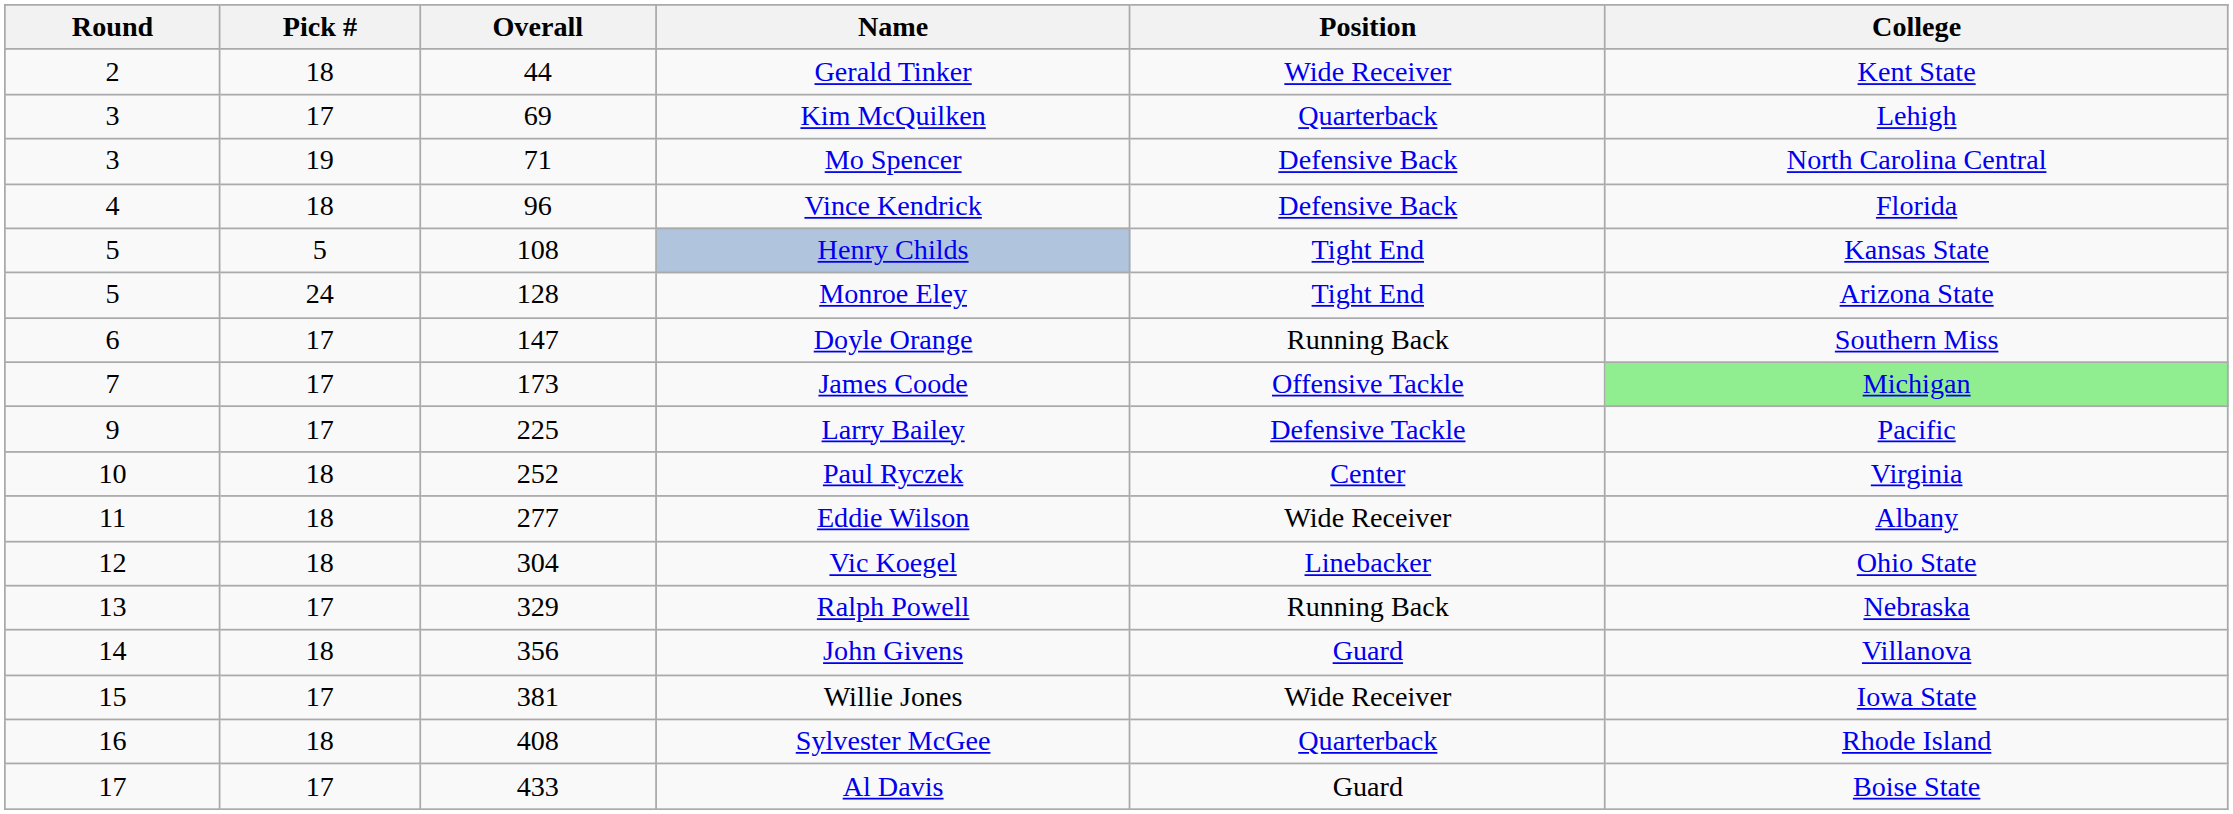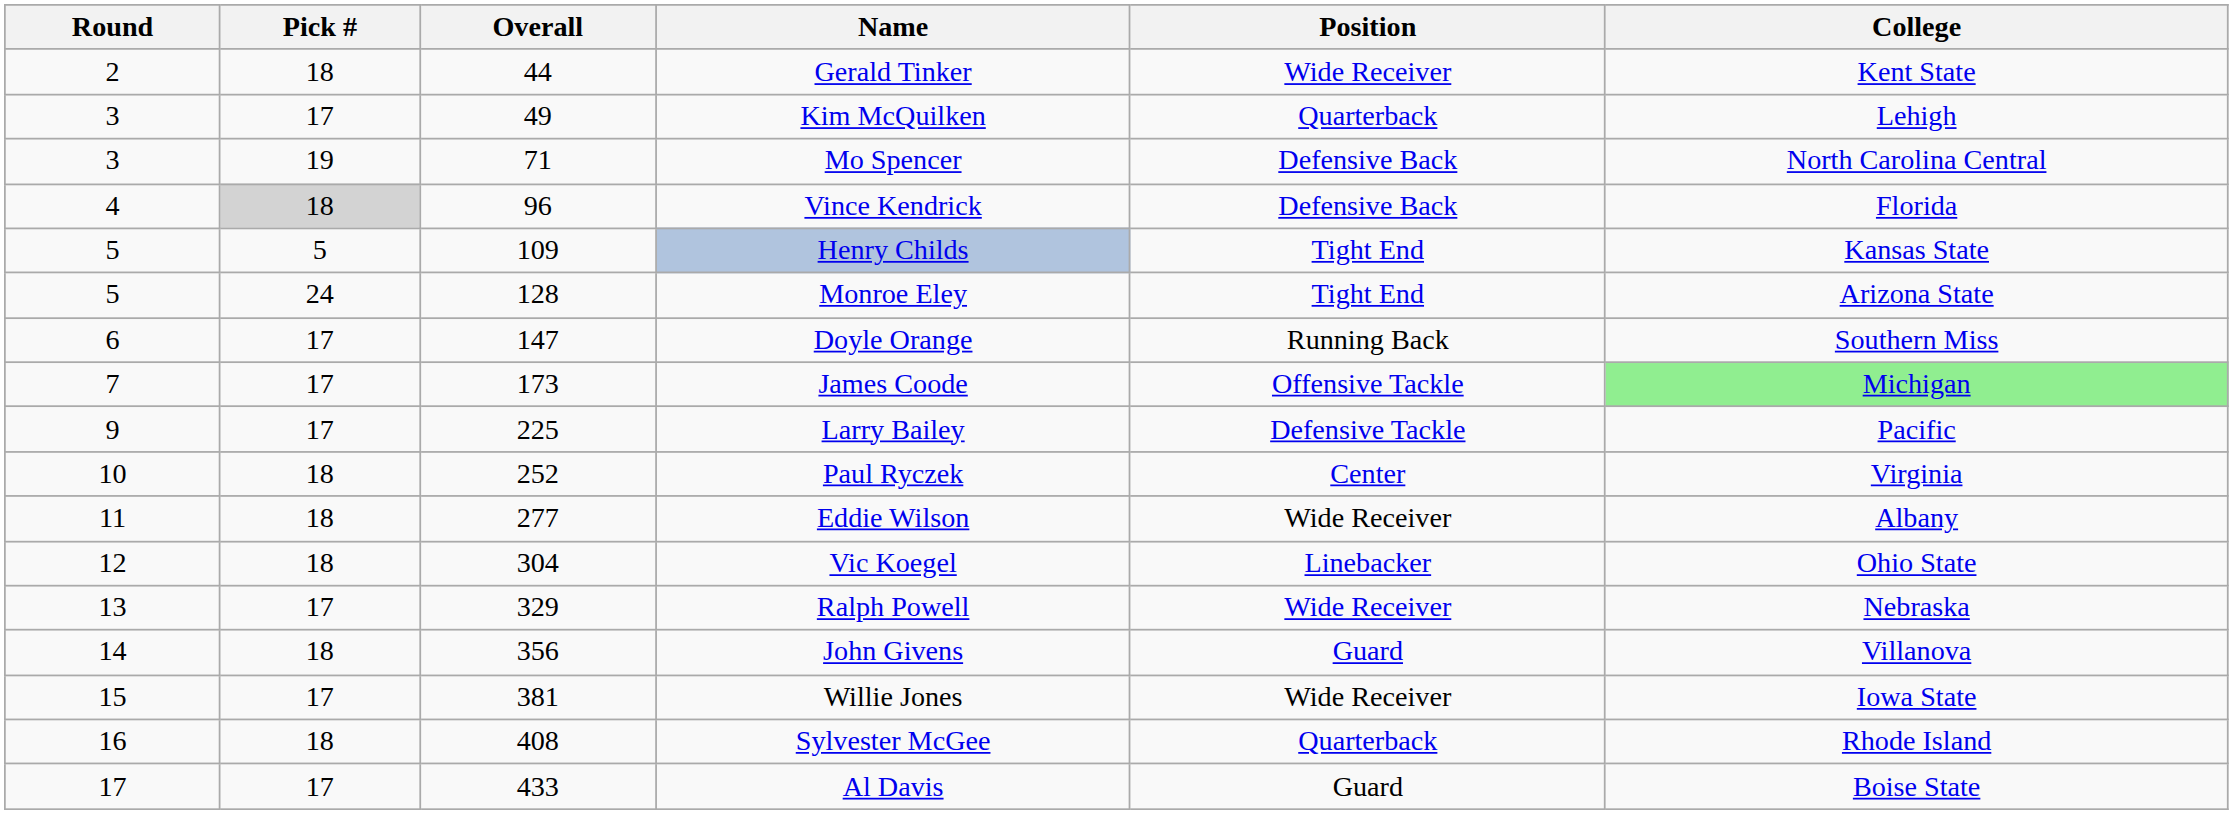 <table class="wikitable sortable sortable" style="width: 100%; text-align:center">
 <tr>
 <th>Round</th>
 <th>Pick #</th>
 <th>Overall</th>
 <th>Name</th>
 <th>Position</th>
 <th>College</th>
 </tr>
 <tr>
 <td>2</td>
 <td>18</td>
 <td>44</td>
 <td><a href='#'>Gerald Tinker</a></td>
 <td><a href='#'>Wide Receiver</a></td>
 <td><a href='#'>Kent State</a></td>
 </tr>
 <tr>
 <td>3</td>
 <td>17</td>
-<td>69</td>
+<td>49</td>
 <td><a href='#'>Kim McQuilken</a></td>
 <td><a href='#'>Quarterback</a></td>
 <td><a href='#'>Lehigh</a></td>
 </tr>
 <tr>
 <td>3</td>
 <td>19</td>
 <td>71</td>
 <td><a href='#'>Mo Spencer</a></td>
 <td><a href='#'>Defensive Back</a></td>
 <td><a href='#'>North Carolina Central</a></td>
 </tr>
 <tr>
 <td>4</td>
-<td>18</td>
+<td style="background: lightgrey;">18</td>
 <td>96</td>
 <td><a href='#'>Vince Kendrick</a></td>
 <td><a href='#'>Defensive Back</a></td>
 <td><a href='#'>Florida</a></td>
 </tr>
 <tr>
 <td>5</td>
 <td>5</td>
-<td>108</td>
+<td>109</td>
 <td bgcolor=lightsteelblue><a href='#'>Henry Childs</a></td>
 <td><a href='#'>Tight End</a></td>
 <td><a href='#'>Kansas State</a></td>
 </tr>
 <tr>
 <td>5</td>
 <td>24</td>
 <td>128</td>
 <td><a href='#'>Monroe Eley</a></td>
 <td><a href='#'>Tight End</a></td>
 <td><a href='#'>Arizona State</a></td>
 </tr>
 <tr>
 <td>6</td>
 <td>17</td>
 <td>147</td>
 <td><a href='#'>Doyle Orange</a></td>
 <td>Running Back</td>
 <td><a href='#'>Southern Miss</a></td>
 </tr>
 <tr>
 <td>7</td>
 <td>17</td>
 <td>173</td>
 <td><a href='#'>James Coode</a></td>
 <td><a href='#'>Offensive Tackle</a></td>
 <td style="background: lightgreen;"><a href='#'>Michigan</a></td>
 </tr>
 <tr>
 <td>9</td>
 <td>17</td>
 <td>225</td>
 <td><a href='#'>Larry Bailey</a></td>
 <td><a href='#'>Defensive Tackle</a></td>
 <td><a href='#'>Pacific</a></td>
 </tr>
 <tr>
 <td>10</td>
 <td>18</td>
 <td>252</td>
 <td><a href='#'>Paul Ryczek</a></td>
 <td><a href='#'>Center</a></td>
 <td><a href='#'>Virginia</a></td>
 </tr>
 <tr>
 <td>11</td>
 <td>18</td>
 <td>277</td>
 <td><a href='#'>Eddie Wilson</a></td>
 <td>Wide Receiver</td>
 <td><a href='#'>Albany</a></td>
 </tr>
 <tr>
 <td>12</td>
 <td>18</td>
 <td>304</td>
 <td><a href='#'>Vic Koegel</a></td>
 <td><a href='#'>Linebacker</a></td>
 <td><a href='#'>Ohio State</a></td>
 </tr>
 <tr>
 <td>13</td>
 <td>17</td>
 <td>329</td>
 <td><a href='#'>Ralph Powell</a></td>
-<td>Running Back</td>
+<td><a href='#'>Wide Receiver</a></td>
 <td><a href='#'>Nebraska</a></td>
 </tr>
 <tr>
 <td>14</td>
 <td>18</td>
 <td>356</td>
 <td><a href='#'>John Givens</a></td>
 <td><a href='#'>Guard</a></td>
 <td><a href='#'>Villanova</a></td>
 </tr>
 <tr>
 <td>15</td>
 <td>17</td>
 <td>381</td>
 <td>Willie Jones</td>
 <td>Wide Receiver</td>
 <td><a href='#'>Iowa State</a></td>
 </tr>
 <tr>
 <td>16</td>
 <td>18</td>
 <td>408</td>
 <td><a href='#'>Sylvester McGee</a></td>
 <td><a href='#'>Quarterback</a></td>
 <td><a href='#'>Rhode Island</a></td>
 </tr>
 <tr>
 <td>17</td>
 <td>17</td>
 <td>433</td>
 <td><a href='#'>Al Davis</a></td>
 <td>Guard</td>
 <td><a href='#'>Boise State</a></td>
 </tr>
 </table>
